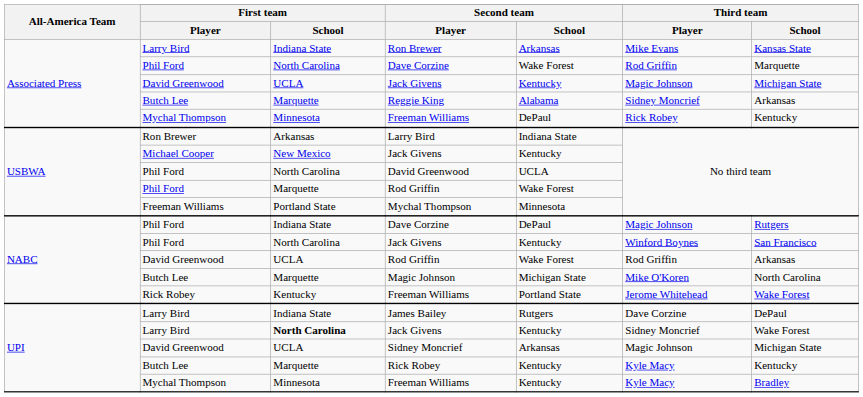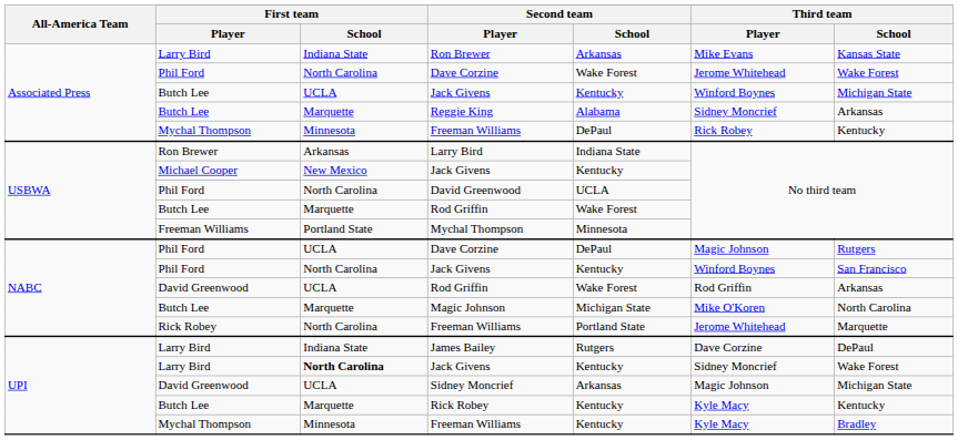 <table class="wikitable" style="width:98%;">
 <tr>
 <th rowspan=3>All-America Team</th>
 </tr>
 <tr>
 <th colspan=2>First team</th>
 <th colspan=2>Second team</th>
 <th colspan=2>Third team</th>
 </tr>
 <tr>
 <th>Player</th>
 <th>School</th>
 <th>Player</th>
 <th>School</th>
 <th>Player</th>
 <th>School</th>
 </tr>
 <tr>
 <td rowspan=5><a href='#'>Associated Press</a></td>
 <td><a href='#'>Larry Bird</a></td>
 <td><a href='#'>Indiana State</a></td>
 <td><a href='#'>Ron Brewer</a></td>
 <td><a href='#'>Arkansas</a></td>
 <td><a href='#'>Mike Evans</a></td>
 <td><a href='#'>Kansas State</a></td>
 </tr>
 <tr>
 <td><a href='#'>Phil Ford</a></td>
 <td><a href='#'>North Carolina</a></td>
 <td><a href='#'>Dave Corzine</a></td>
 <td>Wake Forest</td>
-<td><a href='#'>Rod Griffin</a></td>
-<td>Marquette</td>
+<td><a href='#'>Jerome Whitehead</a></td>
+<td><a href='#'>Wake Forest</a></td>
 </tr>
 <tr>
-<td><a href='#'>David Greenwood</a></td>
+<td>Butch Lee</td>
 <td><a href='#'>UCLA</a></td>
 <td><a href='#'>Jack Givens</a></td>
 <td><a href='#'>Kentucky</a></td>
-<td><a href='#'>Magic Johnson</a></td>
+<td><a href='#'>Winford Boynes</a></td>
 <td><a href='#'>Michigan State</a></td>
 </tr>
 <tr>
 <td><a href='#'>Butch Lee</a></td>
 <td><a href='#'>Marquette</a></td>
 <td><a href='#'>Reggie King</a></td>
 <td><a href='#'>Alabama</a></td>
 <td><a href='#'>Sidney Moncrief</a></td>
 <td>Arkansas</td>
 </tr>
 <tr>
 <td><a href='#'>Mychal Thompson</a></td>
 <td><a href='#'>Minnesota</a></td>
 <td><a href='#'>Freeman Williams</a></td>
 <td>DePaul</td>
 <td><a href='#'>Rick Robey</a></td>
 <td>Kentucky</td>
 </tr>
 <tr style = "border-top:2px solid black;">
 <td rowspan=5><a href='#'>USBWA</a></td>
 <td>Ron Brewer</td>
 <td>Arkansas</td>
 <td>Larry Bird</td>
 <td>Indiana State</td>
 <td rowspan=5 colspan=3 align=center>No third team</td>
 </tr>
 <tr>
 <td><a href='#'>Michael Cooper</a></td>
 <td><a href='#'>New Mexico</a></td>
 <td>Jack Givens</td>
 <td>Kentucky</td>
 </tr>
 <tr>
 <td>Phil Ford</td>
 <td>North Carolina</td>
 <td>David Greenwood</td>
 <td>UCLA</td>
 </tr>
 <tr>
-<td><a href='#'>Phil Ford</a></td>
+<td>Butch Lee</td>
 <td>Marquette</td>
 <td>Rod Griffin</td>
 <td>Wake Forest</td>
 </tr>
 <tr>
 <td>Freeman Williams</td>
 <td>Portland State</td>
 <td>Mychal Thompson</td>
 <td>Minnesota</td>
 </tr>
 <tr style = "border-top:2px solid black;">
 <td rowspan=5><a href='#'>NABC</a></td>
 <td>Phil Ford</td>
-<td>Indiana State</td>
+<td>UCLA</td>
 <td>Dave Corzine</td>
 <td>DePaul</td>
 <td><a href='#'>Magic Johnson</a></td>
 <td><a href='#'>Rutgers</a></td>
 </tr>
 <tr>
 <td>Phil Ford</td>
 <td>North Carolina</td>
 <td>Jack Givens</td>
 <td>Kentucky</td>
 <td><a href='#'>Winford Boynes</a></td>
 <td><a href='#'>San Francisco</a></td>
 </tr>
 <tr>
 <td>David Greenwood</td>
 <td>UCLA</td>
 <td>Rod Griffin</td>
 <td>Wake Forest</td>
 <td>Rod Griffin</td>
 <td>Arkansas</td>
 </tr>
 <tr>
 <td>Butch Lee</td>
 <td>Marquette</td>
 <td>Magic Johnson</td>
 <td>Michigan State</td>
 <td><a href='#'>Mike O'Koren</a></td>
 <td>North Carolina</td>
 </tr>
 <tr>
 <td>Rick Robey</td>
-<td>Kentucky</td>
+<td>North Carolina</td>
 <td>Freeman Williams</td>
 <td>Portland State</td>
 <td><a href='#'>Jerome Whitehead</a></td>
-<td><a href='#'>Wake Forest</a></td>
+<td>Marquette</td>
 </tr>
 <tr style = "border-top:2px solid black;">
 <td rowspan=5><a href='#'>UPI</a></td>
 <td>Larry Bird</td>
 <td>Indiana State</td>
 <td>James Bailey</td>
 <td>Rutgers</td>
 <td>Dave Corzine</td>
 <td>DePaul</td>
 </tr>
 <tr>
 <td>Larry Bird</td>
 <td><strong>North Carolina</strong></td>
 <td>Jack Givens</td>
 <td>Kentucky</td>
 <td>Sidney Moncrief</td>
 <td>Wake Forest</td>
 </tr>
 <tr>
 <td>David Greenwood</td>
 <td>UCLA</td>
 <td>Sidney Moncrief</td>
 <td>Arkansas</td>
 <td>Magic Johnson</td>
 <td>Michigan State</td>
 </tr>
 <tr>
 <td>Butch Lee</td>
 <td>Marquette</td>
 <td>Rick Robey</td>
 <td>Kentucky</td>
 <td><a href='#'>Kyle Macy</a></td>
 <td>Kentucky</td>
 </tr>
 <tr>
 <td>Mychal Thompson</td>
 <td>Minnesota</td>
 <td>Freeman Williams</td>
 <td>Kentucky</td>
 <td><a href='#'>Kyle Macy</a></td>
 <td><a href='#'>Bradley</a></td>
 </tr>
 <tr style = "border-top:2px solid black;">
 </tr>
 </table>
